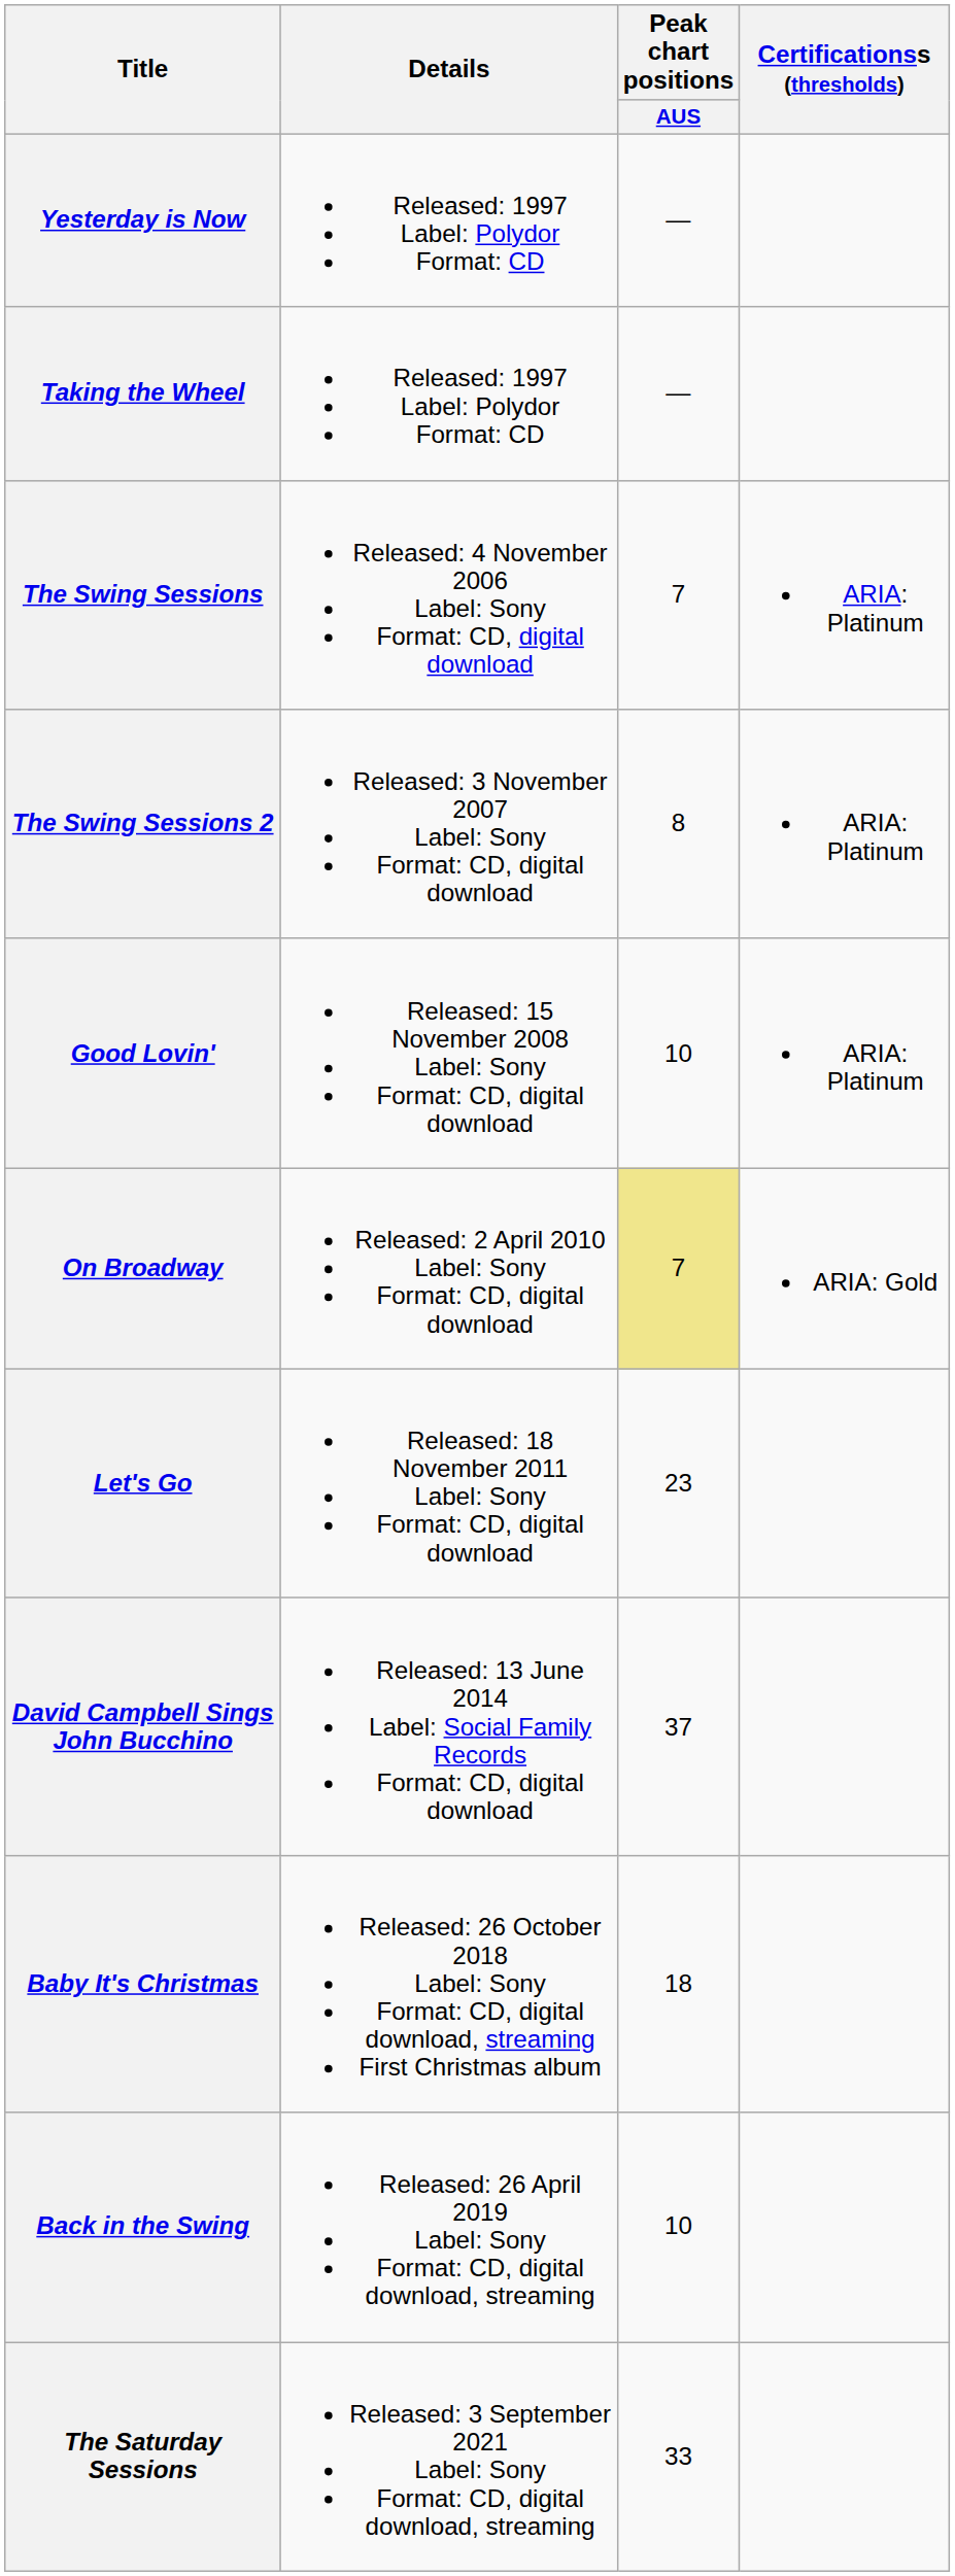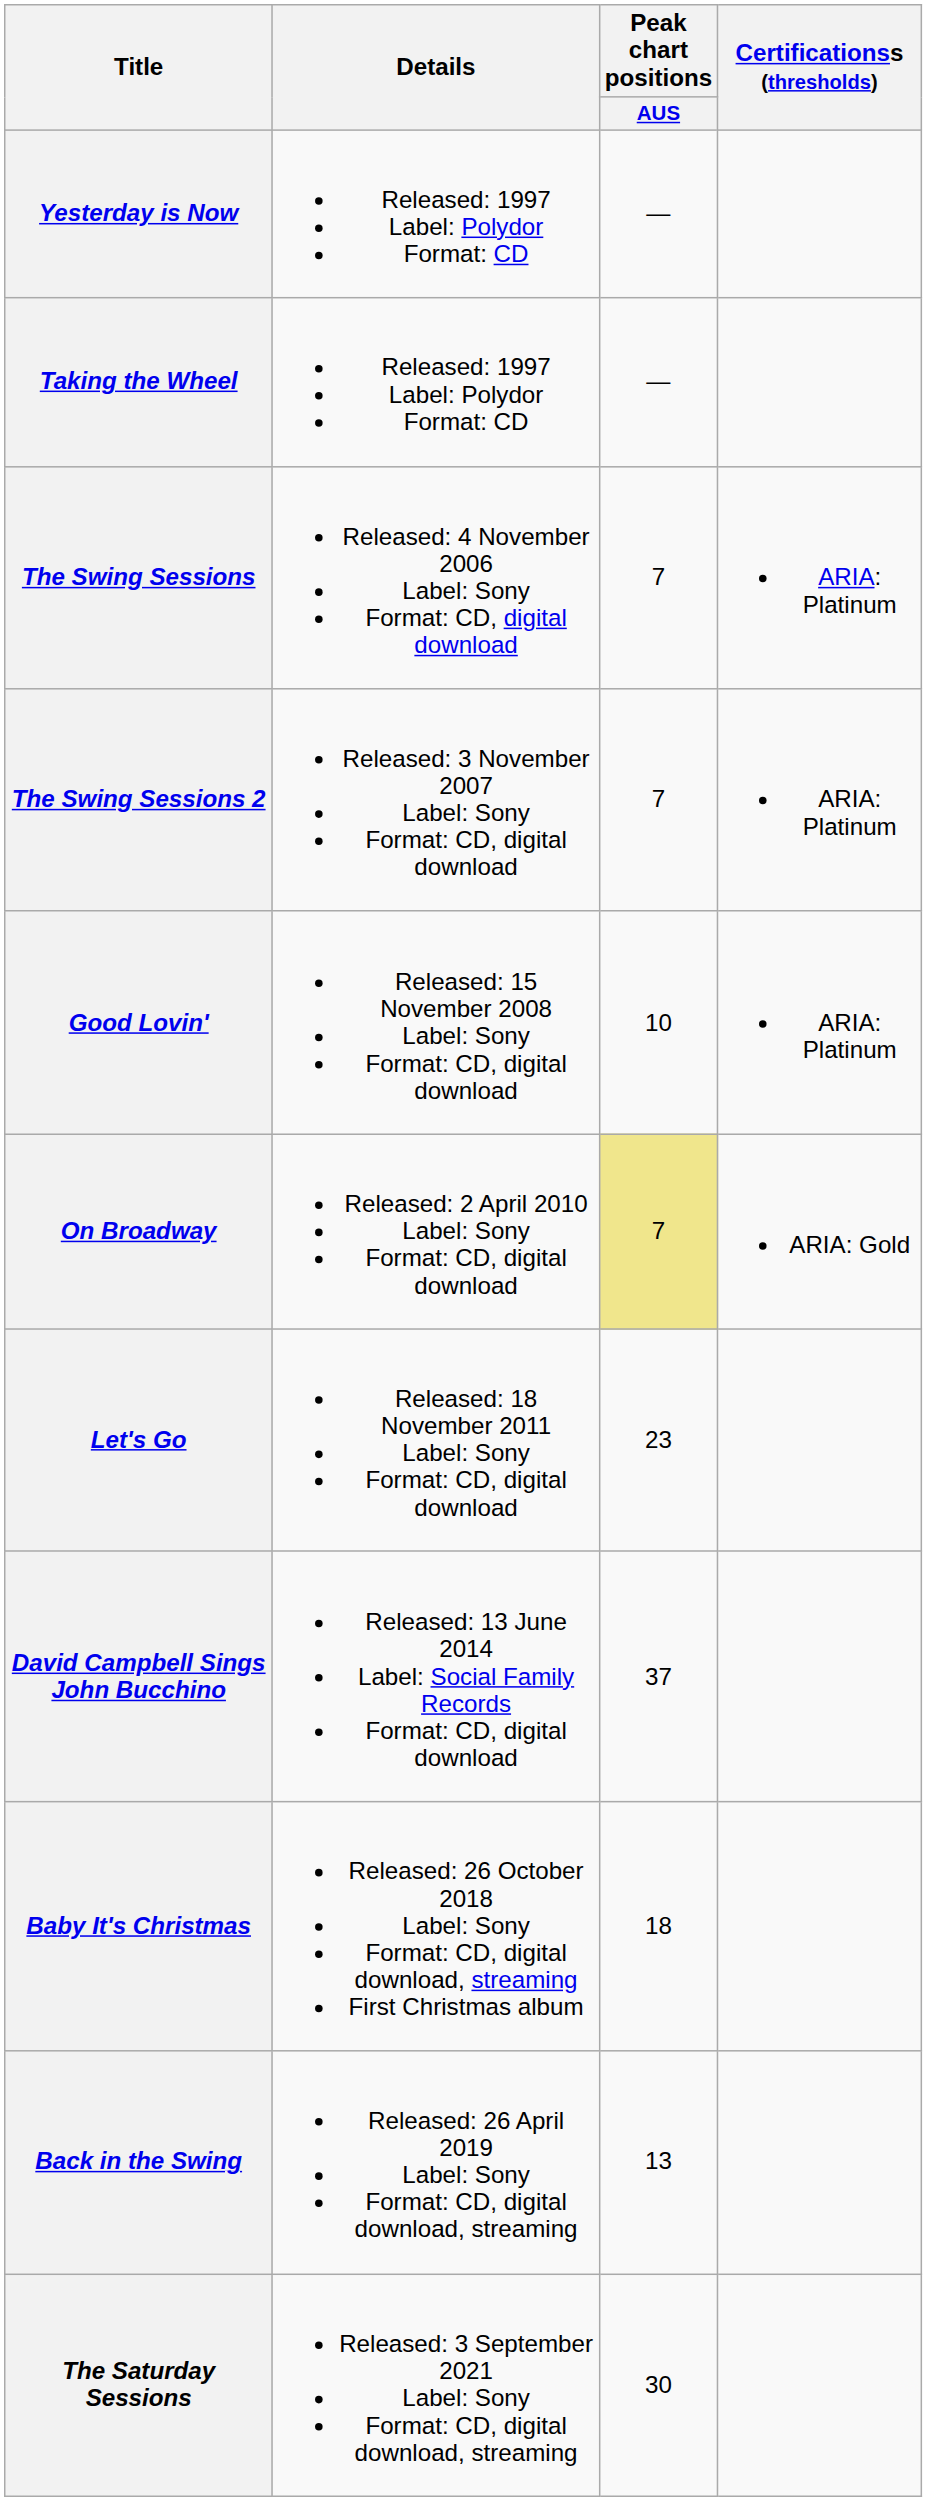 <table class="wikitable plainrowheaders" style="text-align:center;" border="1">
 <tr>
 <th scope="col" rowspan="2">Title</th>
 <th scope="col" rowspan="2">Details</th>
 <th scope="col" colspan="1">Peak chart positions</th>
 <th scope="col" rowspan="2"><a href='#'>Certifications</a>s<br><small>(<a href='#'>thresholds</a>)</small></th>
 </tr>
 <tr>
 <th scope="col" style="width:3em;font-size:85%;"><a href='#'>AUS</a><br></th>
 </tr>
 <tr>
 <th scope="row"><em><a href='#'>Yesterday is Now</a></em></th>
 <td><br><ul><li>Released: 1997</li><li>Label: <a href='#'>Polydor</a></li><li>Format: <a href='#'>CD</a></li></ul></td>
 <td>—</td>
 <td></td>
 </tr>
 <tr>
 <th scope="row"><em><a href='#'>Taking the Wheel</a></em></th>
 <td><br><ul><li>Released: 1997</li><li>Label: Polydor</li><li>Format: CD</li></ul></td>
 <td>—</td>
 <td></td>
 </tr>
 <tr>
 <th scope="row"><em><a href='#'>The Swing Sessions</a></em></th>
 <td><br><ul><li>Released: 4 November 2006</li><li>Label: Sony</li><li>Format: CD, <a href='#'>digital download</a></li></ul></td>
 <td>7</td>
 <td><br><ul><li><a href='#'>ARIA</a>: Platinum</li></ul></td>
 </tr>
 <tr>
 <th scope="row"><em><a href='#'>The Swing Sessions 2</a></em></th>
 <td><br><ul><li>Released: 3 November 2007</li><li>Label: Sony</li><li>Format: CD, digital download</li></ul></td>
-<td>8</td>
+<td>7</td>
 <td><br><ul><li>ARIA: Platinum</li></ul></td>
 </tr>
 <tr>
 <th scope="row"><em><a href='#'>Good Lovin'</a></em></th>
 <td><br><ul><li>Released: 15 November 2008</li><li>Label: Sony</li><li>Format: CD, digital download</li></ul></td>
 <td>10</td>
 <td><br><ul><li>ARIA: Platinum</li></ul></td>
 </tr>
 <tr>
 <th scope="row"><em><a href='#'>On Broadway</a></em></th>
 <td><br><ul><li>Released: 2 April 2010</li><li>Label: Sony</li><li>Format: CD, digital download</li></ul></td>
 <td style="background: khaki;">7</td>
 <td><br><ul><li>ARIA: Gold</li></ul></td>
 </tr>
 <tr>
 <th scope="row"><em><a href='#'>Let's Go</a></em></th>
 <td><br><ul><li>Released: 18 November 2011</li><li>Label: Sony</li><li>Format: CD, digital download</li></ul></td>
 <td>23</td>
 <td></td>
 </tr>
 <tr>
 <th scope="row"><em><a href='#'>David Campbell Sings John Bucchino</a></em></th>
 <td><br><ul><li>Released: 13 June 2014</li><li>Label: <a href='#'>Social Family Records</a></li><li>Format: CD, digital download</li></ul></td>
 <td>37</td>
 <td></td>
 </tr>
 <tr>
 <th scope="row"><em><a href='#'>Baby It's Christmas</a></em></th>
 <td><br><ul><li>Released: 26 October 2018</li><li>Label: Sony</li><li>Format: CD, digital download, <a href='#'>streaming</a></li><li>First Christmas album</li></ul></td>
 <td>18</td>
 <td></td>
 </tr>
 <tr>
 <th scope="row"><em><a href='#'>Back in the Swing</a></em></th>
 <td><br><ul><li>Released: 26 April 2019</li><li>Label: Sony</li><li>Format: CD, digital download, streaming</li></ul></td>
-<td>10</td>
+<td>13</td>
 <td></td>
 </tr>
 <tr>
 <th scope="row"><em>The Saturday Sessions</em></th>
 <td><br><ul><li>Released: 3 September 2021</li><li>Label: Sony</li><li>Format: CD, digital download, streaming</li></ul></td>
-<td>33</td>
+<td>30</td>
 <td></td>
 </tr>
 </table>
